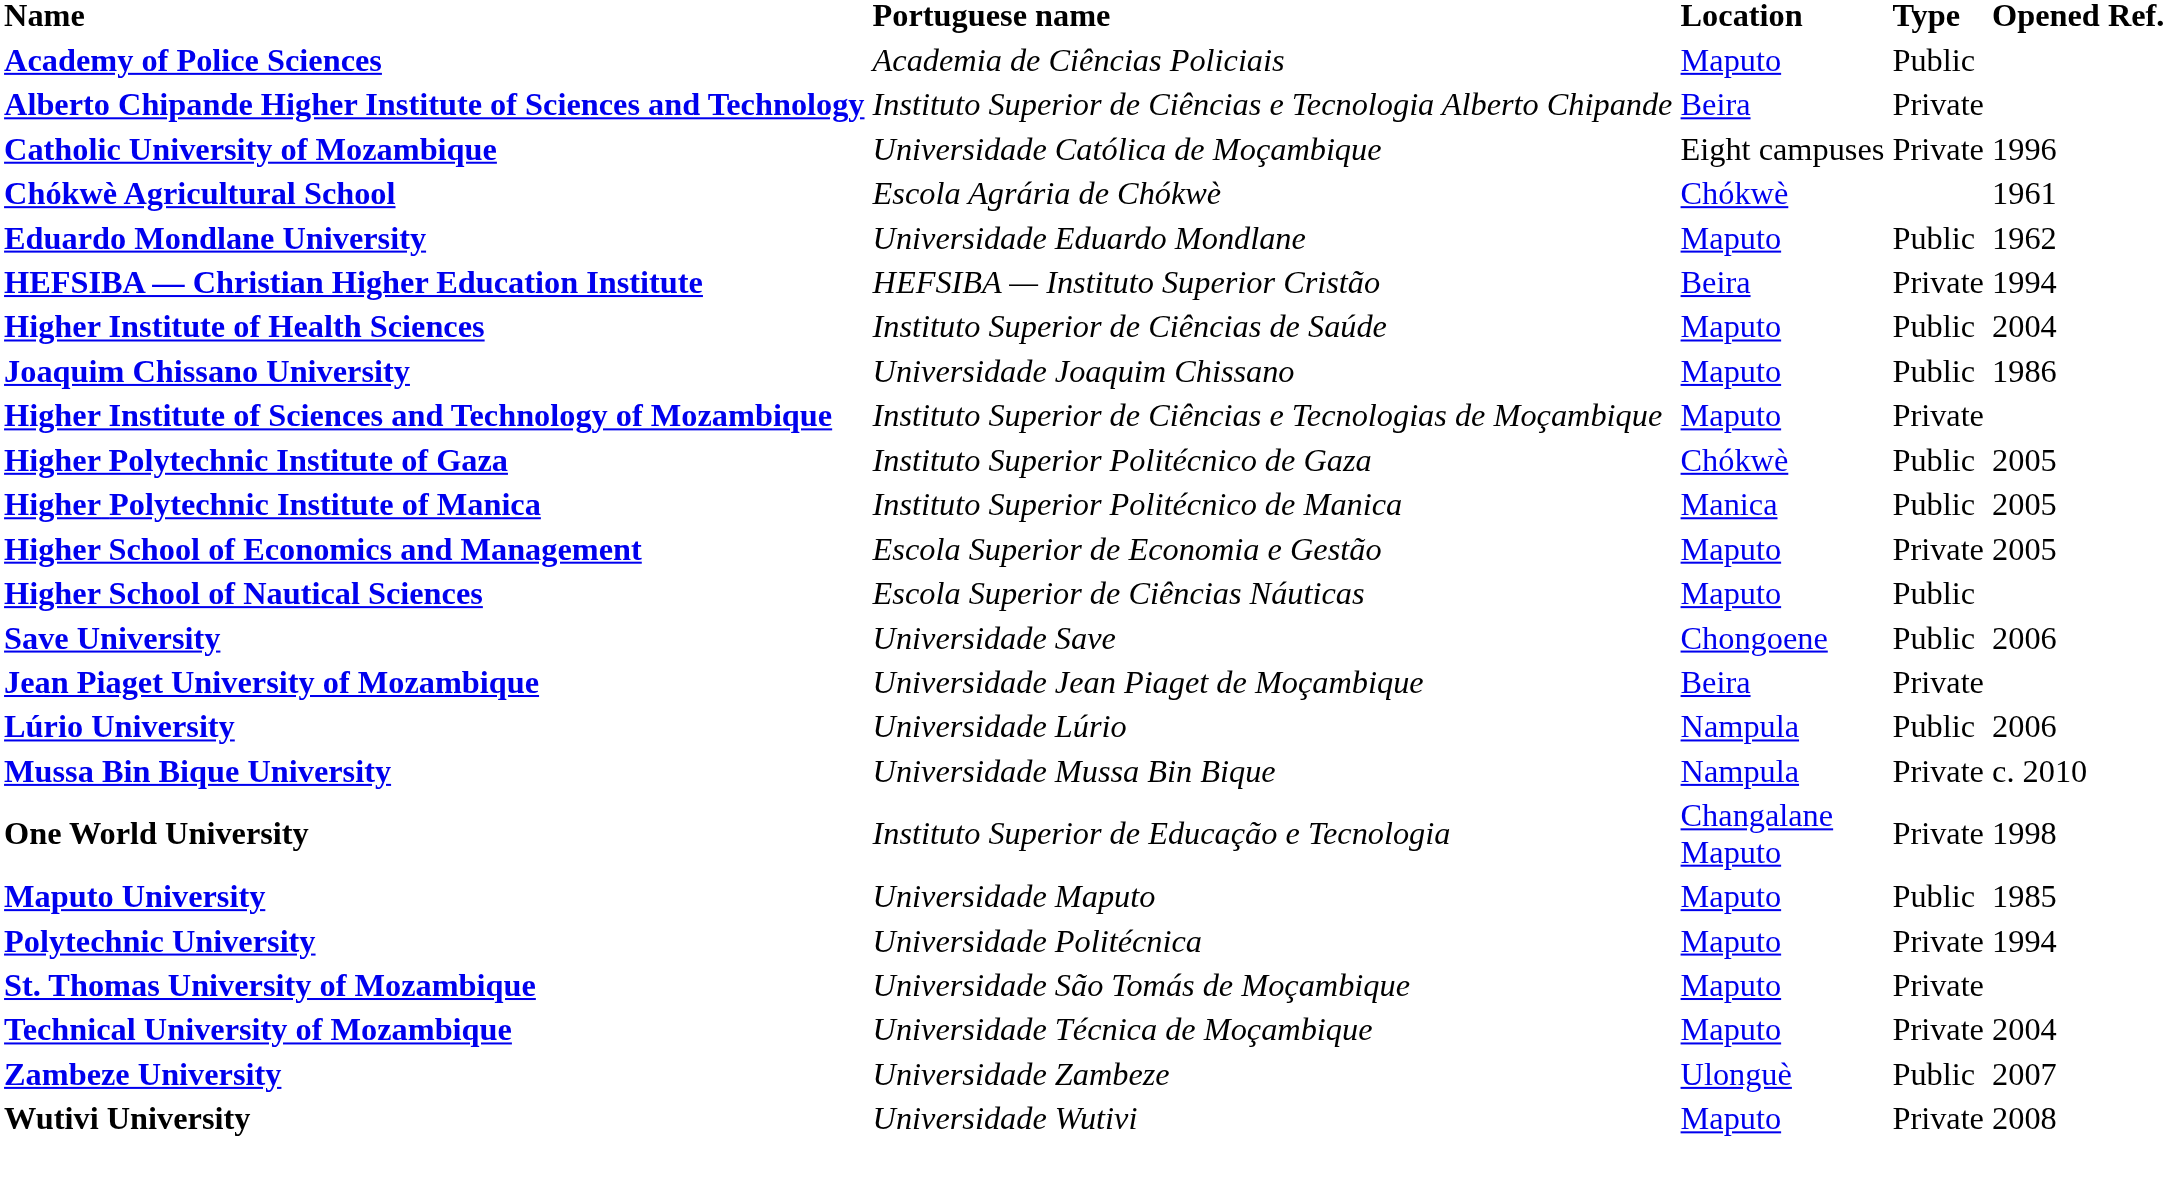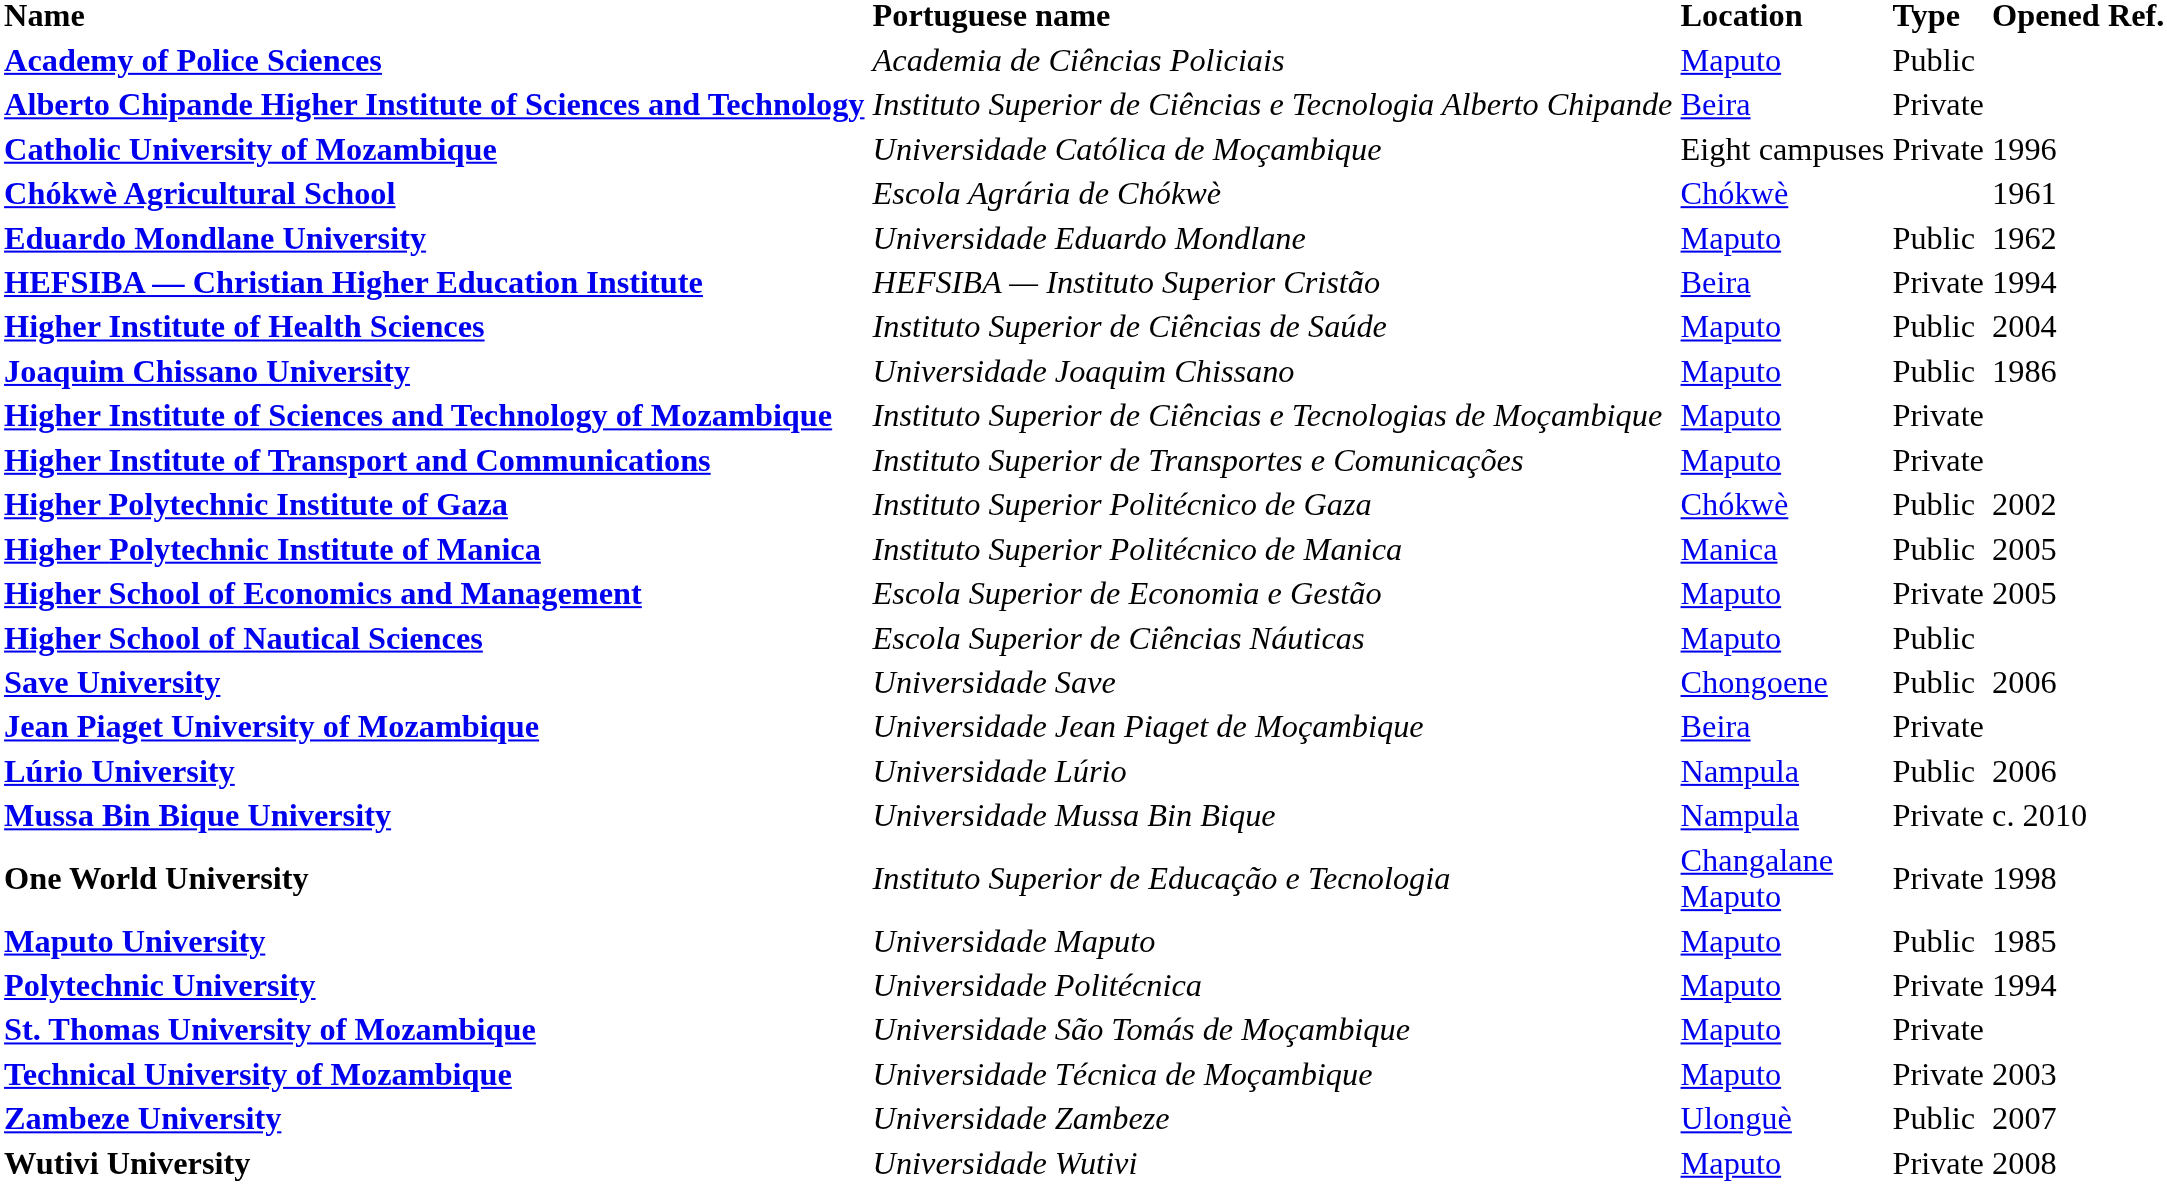 <table style="text-align:left;">
 <tr>
 </tr>
 <tr>
 <th scope="col">Name</th>
 <th scope="col">Portuguese name</th>
 <th scope="col">Location</th>
 <th scope="col">Type</th>
 <th scope="col">Opened</th>
 <th scope="col" class="unsortable">Ref.</th>
 </tr>
 <tr>
 <td align="left"><strong><a href='#'>Academy of Police Sciences</a></strong></td>
 <td align="left"><em>Academia de Ciências Policiais</em></td>
 <td><a href='#'>Maputo</a></td>
 <td>Public</td>
 <td></td>
 <td align="centre"></td>
 </tr>
 <tr>
 <td align="left"><strong><a href='#'>Alberto Chipande Higher Institute of Sciences and Technology</a></strong></td>
 <td align="left"><em>Instituto Superior de Ciências e Tecnologia Alberto Chipande</em></td>
 <td><a href='#'>Beira</a></td>
 <td>Private</td>
 <td></td>
 <td align="left"></td>
 </tr>
 <tr>
 <td align="left"><strong><a href='#'>Catholic University of Mozambique</a></strong></td>
 <td align="left"><em>Universidade Católica de Moçambique</em></td>
 <td>Eight campuses</td>
 <td>Private</td>
 <td>1996</td>
 <td align="left"></td>
 </tr>
 <tr>
 <td align="left"><strong><a href='#'>Chókwè Agricultural School</a></strong></td>
 <td align="left"><em>Escola Agrária de Chókwè</em></td>
 <td><a href='#'>Chókwè</a></td>
 <td></td>
 <td>1961</td>
 <td align="left"></td>
 </tr>
 <tr>
 <td align="left"><strong><a href='#'>Eduardo Mondlane University</a></strong></td>
 <td align="left"><em>Universidade Eduardo Mondlane</em></td>
 <td><a href='#'>Maputo</a></td>
 <td>Public</td>
 <td>1962</td>
 <td align="left"></td>
 </tr>
 <tr>
 <td align="left"><strong><a href='#'>HEFSIBA — Christian Higher Education Institute</a></strong></td>
 <td align="left"><em>HEFSIBA — Instituto Superior Cristão</em></td>
 <td><a href='#'>Beira</a></td>
 <td>Private</td>
 <td>1994</td>
 <td align="left"></td>
 </tr>
 <tr>
 <td align="left"><strong><a href='#'>Higher Institute of Health Sciences</a></strong></td>
 <td align="left"><em>Instituto Superior de Ciências de Saúde</em></td>
 <td><a href='#'>Maputo</a></td>
 <td>Public</td>
 <td>2004</td>
 <td align="left"></td>
 </tr>
 <tr>
 <td align="left"><strong><a href='#'>Joaquim Chissano University</a></strong></td>
 <td align="left"><em>Universidade Joaquim Chissano</em></td>
 <td><a href='#'>Maputo</a></td>
 <td>Public</td>
 <td>1986</td>
 <td align="left"></td>
 </tr>
 <tr>
 <td align="left"><strong><a href='#'>Higher Institute of Sciences and Technology of Mozambique</a></strong></td>
 <td align="left"><em>Instituto Superior de Ciências e Tecnologias de Moçambique</em></td>
 <td><a href='#'>Maputo</a></td>
 <td>Private</td>
 <td></td>
 <td align="left"></td>
 </tr>
 <tr>
+<td align="left"><strong><a href='#'>Higher Institute of Transport and Communications</a></strong></td>
+<td align="left"><em>Instituto Superior de Transportes e Comunicações</em></td>
+<td><a href='#'>Maputo</a></td>
+<td>Private</td>
+<td></td>
+<td align="left"></td>
+</tr>
+<tr>
 <td align="left"><strong><a href='#'>Higher Polytechnic Institute of Gaza</a></strong></td>
 <td align="left"><em>Instituto Superior Politécnico de Gaza</em></td>
 <td><a href='#'>Chókwè</a></td>
 <td>Public</td>
-<td>2005</td>
+<td>2002</td>
 <td align="left"></td>
 </tr>
 <tr>
 <td align="left"><a href='#'><strong>Higher</strong> <strong>Polytechnic Institute of Manica</strong></a></td>
 <td align="left"><em>Instituto Superior Politécnico de Manica</em></td>
 <td><a href='#'>Manica</a></td>
 <td>Public</td>
 <td>2005</td>
 <td align="left"></td>
 </tr>
 <tr>
 <td align="left"><strong><a href='#'>Higher School of Economics and Management</a></strong></td>
 <td align="left"><em>Escola Superior de Economia e Gestão</em></td>
 <td><a href='#'>Maputo</a></td>
 <td>Private</td>
 <td>2005</td>
 <td align="left"></td>
 </tr>
 <tr>
 <td align="left"><strong><a href='#'>Higher School of Nautical Sciences</a></strong></td>
 <td align="left"><em>Escola Superior de Ciências Náuticas</em></td>
 <td><a href='#'>Maputo</a></td>
 <td>Public</td>
 <td></td>
 <td align="left"></td>
 </tr>
 <tr>
 <td align="left"><strong><a href='#'>Save University</a></strong></td>
 <td align="left"><em>Universidade Save</em></td>
 <td><a href='#'>Chongoene</a></td>
 <td>Public</td>
 <td>2006</td>
 <td align="left"></td>
 </tr>
 <tr>
 <td align="left"><strong><a href='#'>Jean Piaget University of Mozambique</a></strong></td>
 <td align="left"><em>Universidade Jean Piaget de Moçambique</em></td>
 <td><a href='#'>Beira</a></td>
 <td>Private</td>
 <td></td>
 <td align="left"></td>
 </tr>
 <tr>
 <td align="left"><strong><a href='#'>Lúrio University</a></strong></td>
 <td align="left"><em>Universidade Lúrio</em></td>
 <td><a href='#'>Nampula</a></td>
 <td>Public</td>
 <td>2006</td>
 <td align="left"></td>
 </tr>
 <tr>
 <td align="left"><strong><a href='#'>Mussa Bin Bique University</a></strong></td>
 <td align="left"><em>Universidade Mussa Bin Bique</em></td>
 <td><a href='#'>Nampula</a></td>
 <td>Private</td>
 <td>c. 2010</td>
 <td align="left"></td>
 </tr>
 <tr>
 <td align="left"><strong>One World University</strong></td>
 <td align="left"><em>Instituto Superior de Educação e Tecnologia</em></td>
 <td><a href='#'>Changalane</a><br><a href='#'>Maputo</a></td>
 <td>Private</td>
 <td>1998</td>
 <td align="left"></td>
 </tr>
 <tr>
 <td align="left"><strong><a href='#'>Maputo University</a></strong></td>
 <td align="left"><em>Universidade Maputo</em></td>
 <td><a href='#'>Maputo</a></td>
 <td>Public</td>
 <td>1985</td>
 <td align="left"></td>
 </tr>
 <tr>
 <td align="left"><a href='#'><strong>Polytechnic University</strong></a></td>
 <td align="left"><em>Universidade Politécnica</em></td>
 <td><a href='#'>Maputo</a></td>
 <td>Private</td>
 <td>1994</td>
 <td align="left"></td>
 </tr>
 <tr>
 <td align="left"><strong><a href='#'>St. Thomas University of Mozambique</a></strong></td>
 <td align="left"><em>Universidade São Tomás de Moçambique</em></td>
 <td><a href='#'>Maputo</a></td>
 <td>Private</td>
 <td></td>
 <td align="left"></td>
 </tr>
 <tr>
 <td align="left"><strong><a href='#'>Technical University of Mozambique</a></strong></td>
 <td align="left"><em>Universidade Técnica de Moçambique</em></td>
 <td><a href='#'>Maputo</a></td>
 <td>Private</td>
-<td>2004</td>
+<td>2003</td>
 <td align="left"></td>
 </tr>
 <tr>
 <td align="left"><strong><a href='#'>Zambeze University</a></strong></td>
 <td align="left"><em>Universidade Zambeze</em></td>
 <td><a href='#'>Ulonguè</a></td>
 <td>Public</td>
 <td>2007</td>
 <td align="left"></td>
 </tr>
 <tr>
 <td align="left"><strong>Wutivi University</strong></td>
 <td align="left"><em>Universidade Wutivi</em></td>
 <td><a href='#'>Maputo</a></td>
 <td>Private</td>
 <td>2008</td>
 <td align="left"></td>
 </tr>
 <tr>
 </tr>
 </table>
